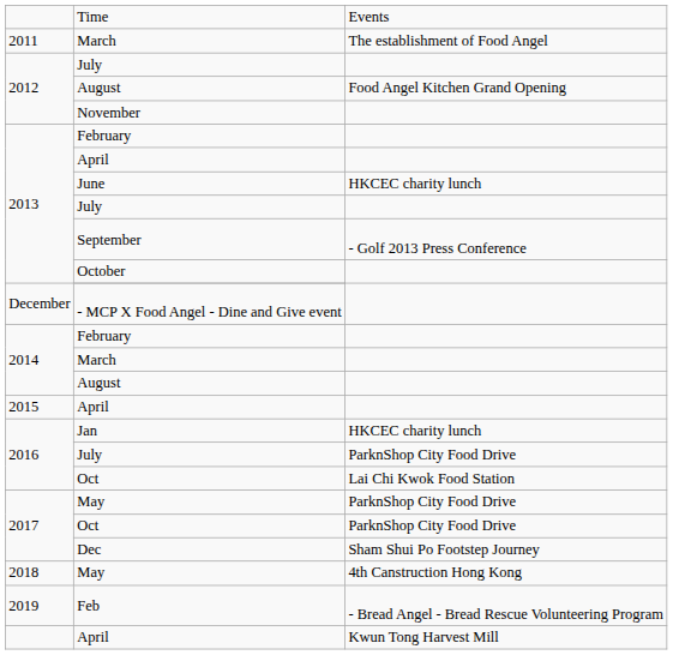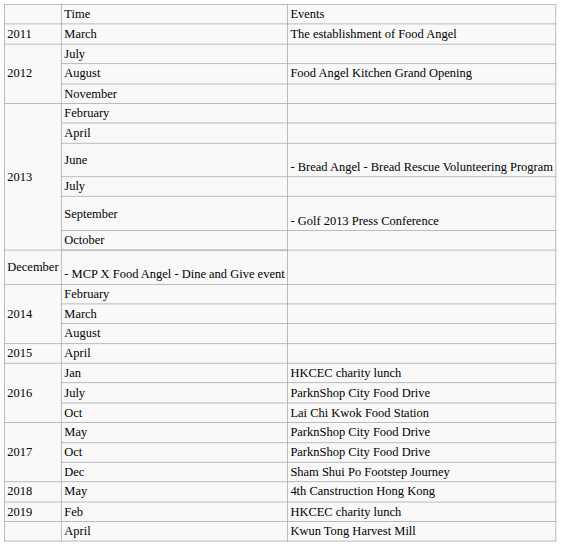 <table class="wikitable">
 <tr>
 <td></td>
 <td>Time</td>
 <td>Events</td>
 </tr>
 <tr>
 <td>2011</td>
 <td>March</td>
 <td>The establishment of Food Angel</td>
 </tr>
 <tr>
 <td rowspan=3>2012</td>
 <td>July</td>
 <td></td>
 </tr>
 <tr>
 <td>August</td>
 <td>Food Angel Kitchen Grand Opening</td>
 </tr>
 <tr>
 <td>November</td>
 <td></td>
 </tr>
 <tr>
 <td rowspan=7>2013</td>
 <td>February</td>
 <td></td>
 </tr>
 <tr>
 <td>April</td>
 <td></td>
 </tr>
 <tr>
 <td>June</td>
-<td>HKCEC charity lunch</td>
+<td><br>- Bread Angel - Bread Rescue Volunteering Program</td>
 </tr>
 <tr>
 <td>July</td>
 <td></td>
 </tr>
 <tr>
 <td>September</td>
 <td><br>- Golf 2013 Press Conference</td>
 </tr>
 <tr>
 <td>October</td>
 <td></td>
 </tr>
 <tr Mission Hills Golf Event>
 </tr>
 <tr>
 <td>December</td>
 <td><br>- MCP X Food Angel - Dine and Give event</td>
 </tr>
 <tr>
 <td rowspan=3>2014</td>
 <td>February</td>
 <td></td>
 </tr>
 <tr>
 <td>March</td>
 <td></td>
 </tr>
 <tr>
 <td>August</td>
 <td></td>
 </tr>
 <tr>
 <td>2015</td>
 <td>April</td>
 <td></td>
 </tr>
 <tr>
 <td rowspan="3">2016</td>
 <td>Jan</td>
 <td>HKCEC charity lunch</td>
 </tr>
 <tr>
 <td>July</td>
 <td>ParknShop City Food Drive</td>
 </tr>
 <tr>
 <td>Oct</td>
 <td>Lai Chi Kwok Food Station</td>
 </tr>
 <tr>
 <td rowspan="3">2017</td>
 <td>May</td>
 <td>ParknShop City Food Drive</td>
 </tr>
 <tr>
 <td>Oct</td>
 <td>ParknShop City Food Drive</td>
 </tr>
 <tr>
 <td>Dec</td>
 <td>Sham Shui Po Footstep Journey</td>
 </tr>
 <tr>
 <td>2018</td>
 <td>May</td>
 <td>4th Canstruction Hong Kong</td>
 </tr>
 <tr>
 <td>2019</td>
 <td>Feb</td>
-<td><br>- Bread Angel - Bread Rescue Volunteering Program</td>
+<td>HKCEC charity lunch</td>
 </tr>
 <tr>
 <td></td>
 <td>April</td>
 <td>Kwun Tong Harvest Mill</td>
 </tr>
 </table>
